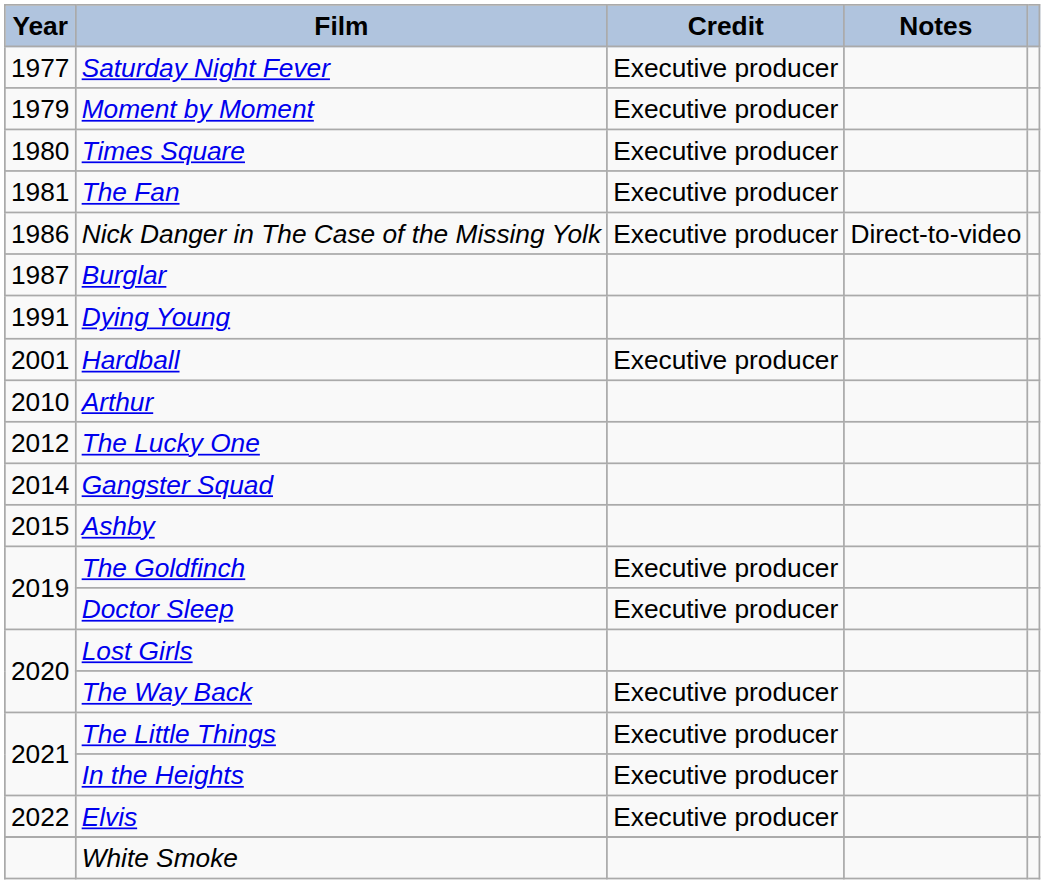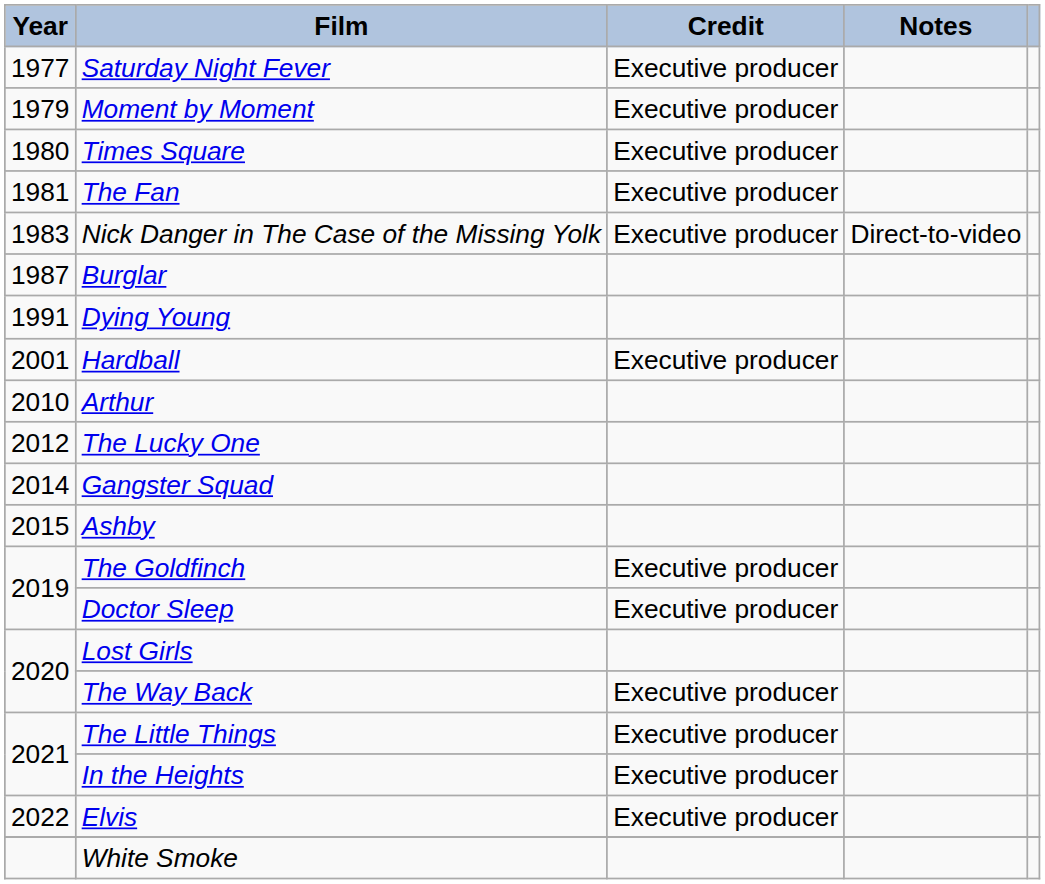 <table class="wikitable" style="font-size:95%;">
 <tr>
 <th style="background:#B0C4DE;">Year</th>
 <th style="background:#B0C4DE;">Film</th>
 <th style="background:#B0C4DE;">Credit</th>
 <th style="background:#B0C4DE;">Notes</th>
 <th style="background:#B0C4DE;"></th>
 </tr>
 <tr>
 <td>1977</td>
 <td><em><a href='#'>Saturday Night Fever</a></em></td>
 <td>Executive producer</td>
 <td></td>
 <td></td>
 </tr>
 <tr>
 <td>1979</td>
 <td><em><a href='#'>Moment by Moment</a></em></td>
 <td>Executive producer</td>
 <td></td>
 <td></td>
 </tr>
 <tr>
 <td>1980</td>
 <td><em><a href='#'>Times Square</a></em></td>
 <td>Executive producer</td>
 <td></td>
 <td></td>
 </tr>
 <tr>
 <td>1981</td>
 <td><em><a href='#'>The Fan</a></em></td>
 <td>Executive producer</td>
 <td></td>
 <td></td>
 </tr>
 <tr>
-<td>1986</td>
+<td>1983</td>
 <td><em>Nick Danger in The Case of the Missing Yolk</em></td>
 <td>Executive producer</td>
 <td>Direct-to-video</td>
 <td></td>
 </tr>
 <tr>
 <td>1987</td>
 <td><em><a href='#'>Burglar</a></em></td>
 <td></td>
 <td></td>
 <td></td>
 </tr>
 <tr>
 <td>1991</td>
 <td><em><a href='#'>Dying Young</a></em></td>
 <td></td>
 <td></td>
 <td></td>
 </tr>
 <tr>
 <td>2001</td>
 <td><em><a href='#'>Hardball</a></em></td>
 <td>Executive producer</td>
 <td></td>
 <td></td>
 </tr>
 <tr>
 <td>2010</td>
 <td><em><a href='#'>Arthur</a></em></td>
 <td></td>
 <td></td>
 <td></td>
 </tr>
 <tr>
 <td>2012</td>
 <td><em><a href='#'>The Lucky One</a></em></td>
 <td></td>
 <td></td>
 <td></td>
 </tr>
 <tr>
 <td>2014</td>
 <td><em><a href='#'>Gangster Squad</a></em></td>
 <td></td>
 <td></td>
 <td></td>
 </tr>
 <tr>
 <td>2015</td>
 <td><em><a href='#'>Ashby</a></em></td>
 <td></td>
 <td></td>
 <td></td>
 </tr>
 <tr>
 <td rowspan=2>2019</td>
 <td><em><a href='#'>The Goldfinch</a></em></td>
 <td>Executive producer</td>
 <td></td>
 <td></td>
 </tr>
 <tr>
 <td><em><a href='#'>Doctor Sleep</a></em></td>
 <td>Executive producer</td>
 <td></td>
 <td></td>
 </tr>
 <tr>
 <td rowspan=2>2020</td>
 <td><em><a href='#'>Lost Girls</a></em></td>
 <td></td>
 <td></td>
 <td></td>
 </tr>
 <tr>
 <td><em><a href='#'>The Way Back</a></em></td>
 <td>Executive producer</td>
 <td></td>
 <td></td>
 </tr>
 <tr>
 <td rowspan=2>2021</td>
 <td><em><a href='#'>The Little Things</a></em></td>
 <td>Executive producer</td>
 <td></td>
 <td></td>
 </tr>
 <tr>
 <td><em><a href='#'>In the Heights</a></em></td>
 <td>Executive producer</td>
 <td></td>
 <td></td>
 </tr>
 <tr>
 <td>2022</td>
 <td><em><a href='#'>Elvis</a></em></td>
 <td>Executive producer</td>
 <td></td>
 <td></td>
 </tr>
 <tr>
 </tr>
 <tr>
 <td></td>
 <td><em>White Smoke</em></td>
 <td></td>
 <td></td>
 <td></td>
 </tr>
 </table>
